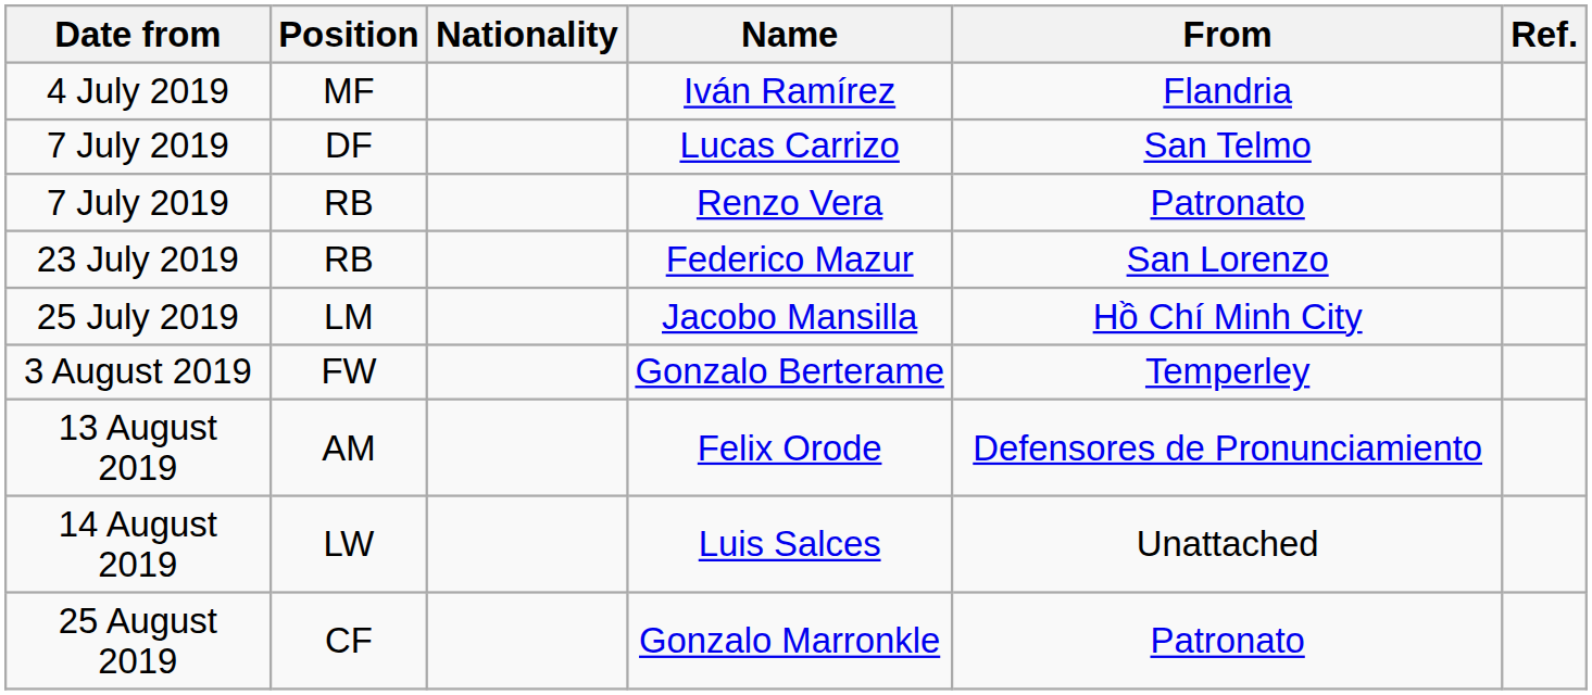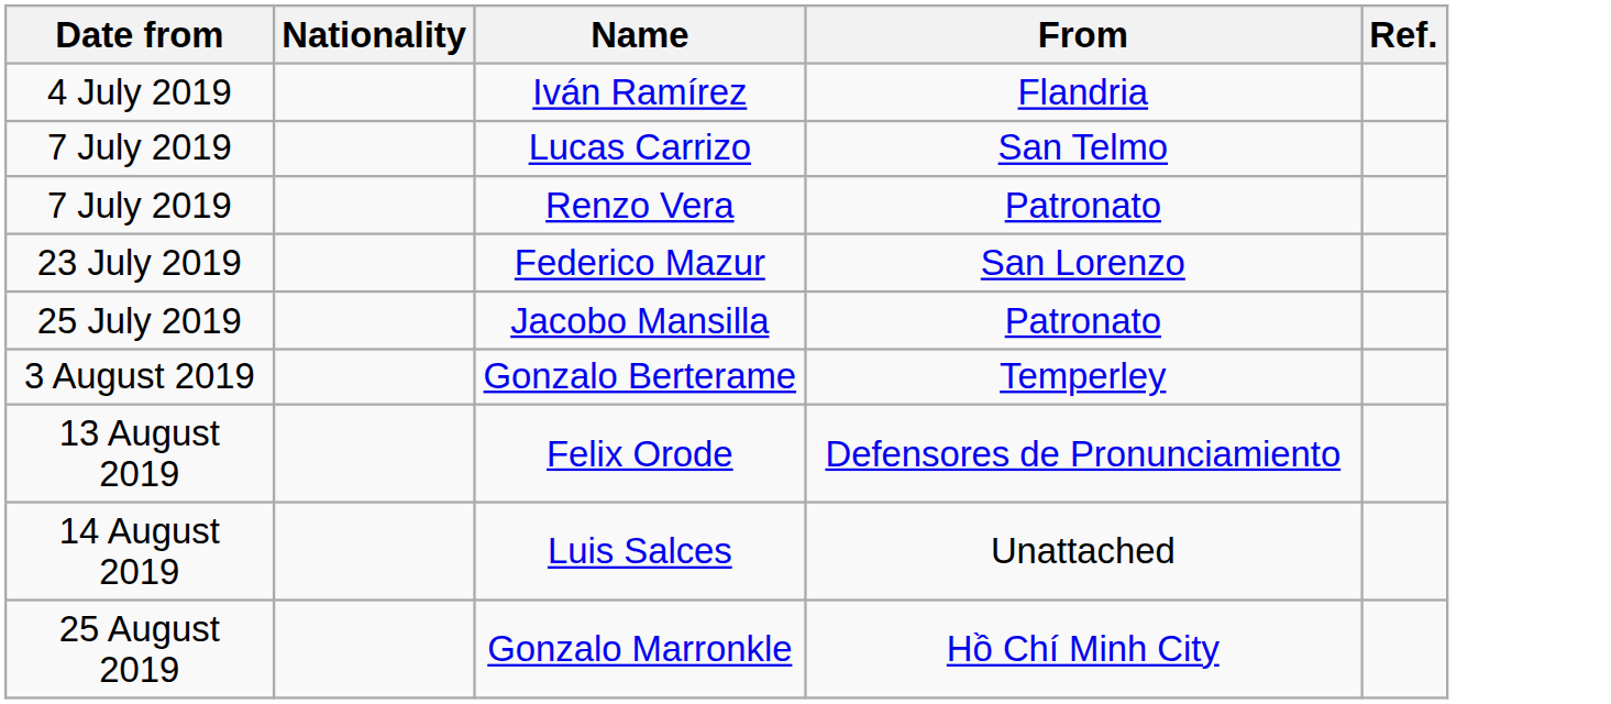 <table class="wikitable" style="text-align:center; font-size:90%; ">
 <tr>
 <th style="background:#; color:#; width:100px;">Date from</th>
-<th style="background:#; color:#; width:50px;">Position</th>
 <th style="background:#; color:#; width:50px;">Nationality</th>
 <th style="background:#; color:#; width:125px;">Name</th>
 <th style="background:#; color:#; width:215px;">From</th>
 <th style="background:#; color:#; width:25px;">Ref.</th>
 </tr>
 <tr>
 <td>4 July 2019</td>
-<td>MF</td>
 <td></td>
 <td><a href='#'>Iván Ramírez</a></td>
 <td> <a href='#'>Flandria</a></td>
 <td></td>
 </tr>
 <tr>
 <td>7 July 2019</td>
-<td>DF</td>
 <td></td>
 <td><a href='#'>Lucas Carrizo</a></td>
 <td> <a href='#'>San Telmo</a></td>
 <td></td>
 </tr>
 <tr>
 <td>7 July 2019</td>
-<td>RB</td>
 <td></td>
 <td><a href='#'>Renzo Vera</a></td>
 <td> <a href='#'>Patronato</a></td>
 <td></td>
 </tr>
 <tr>
 <td>23 July 2019</td>
-<td>RB</td>
 <td></td>
 <td><a href='#'>Federico Mazur</a></td>
 <td> <a href='#'>San Lorenzo</a></td>
 <td></td>
 </tr>
 <tr>
 <td>25 July 2019</td>
-<td>LM</td>
 <td></td>
 <td><a href='#'>Jacobo Mansilla</a></td>
-<td> <a href='#'>Hồ Chí Minh City</a></td>
+<td> <a href='#'>Patronato</a></td>
 <td></td>
 </tr>
 <tr>
 <td>3 August 2019</td>
-<td>FW</td>
 <td></td>
 <td><a href='#'>Gonzalo Berterame</a></td>
 <td> <a href='#'>Temperley</a></td>
 <td></td>
 </tr>
 <tr>
 <td>13 August 2019</td>
-<td>AM</td>
 <td></td>
 <td><a href='#'>Felix Orode</a></td>
 <td> <a href='#'>Defensores de Pronunciamiento</a></td>
 <td></td>
 </tr>
 <tr>
 <td>14 August 2019</td>
-<td>LW</td>
 <td></td>
 <td><a href='#'>Luis Salces</a></td>
 <td>Unattached</td>
 <td></td>
 </tr>
 <tr>
 <td>25 August 2019</td>
-<td>CF</td>
 <td></td>
 <td><a href='#'>Gonzalo Marronkle</a></td>
-<td> <a href='#'>Patronato</a></td>
+<td> <a href='#'>Hồ Chí Minh City</a></td>
 <td></td>
 </tr>
 </table>
